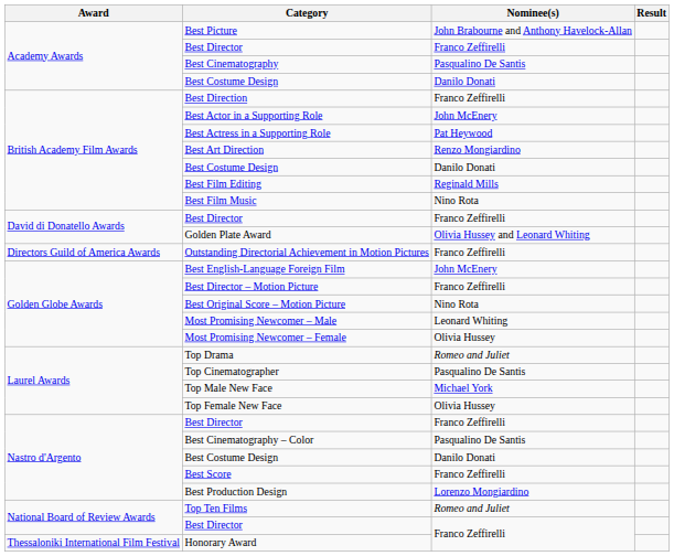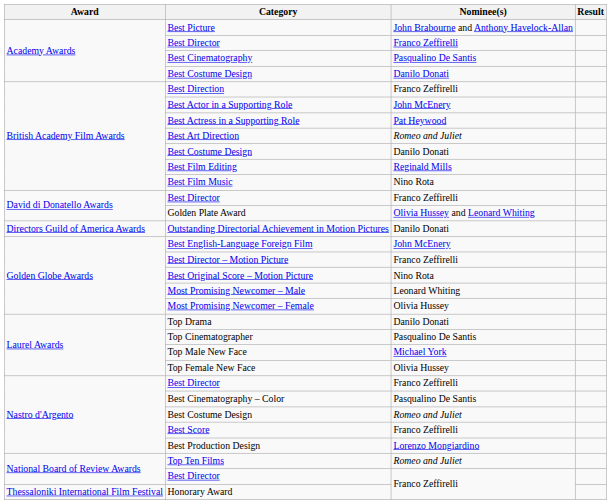 <table class="wikitable plainrowheaders">
 <tr>
 <th>Award</th>
 <th>Category</th>
 <th>Nominee(s)</th>
 <th>Result</th>
 </tr>
 <tr>
 <td rowspan="4"><a href='#'>Academy Awards</a></td>
 <td><a href='#'>Best Picture</a></td>
 <td><a href='#'>John Brabourne</a> and <a href='#'>Anthony Havelock-Allan</a></td>
 <td></td>
 </tr>
 <tr>
 <td><a href='#'>Best Director</a></td>
 <td><a href='#'>Franco Zeffirelli</a></td>
 <td></td>
 </tr>
 <tr>
 <td><a href='#'>Best Cinematography</a></td>
 <td><a href='#'>Pasqualino De Santis</a></td>
 <td></td>
 </tr>
 <tr>
 <td><a href='#'>Best Costume Design</a></td>
 <td><a href='#'>Danilo Donati</a></td>
 <td></td>
 </tr>
 <tr>
 <td rowspan="7"><a href='#'>British Academy Film Awards</a></td>
 <td><a href='#'>Best Direction</a></td>
 <td>Franco Zeffirelli</td>
 <td></td>
 </tr>
 <tr>
 <td><a href='#'>Best Actor in a Supporting Role</a></td>
 <td><a href='#'>John McEnery</a></td>
 <td></td>
 </tr>
 <tr>
 <td><a href='#'>Best Actress in a Supporting Role</a></td>
 <td><a href='#'>Pat Heywood</a></td>
 <td></td>
 </tr>
 <tr>
 <td><a href='#'>Best Art Direction</a></td>
-<td><a href='#'>Renzo Mongiardino</a></td>
+<td><em>Romeo and Juliet</em></td>
 <td></td>
 </tr>
 <tr>
 <td><a href='#'>Best Costume Design</a></td>
 <td>Danilo Donati</td>
 <td></td>
 </tr>
 <tr>
 <td><a href='#'>Best Film Editing</a></td>
 <td><a href='#'>Reginald Mills</a></td>
 <td></td>
 </tr>
 <tr>
 <td><a href='#'>Best Film Music</a></td>
 <td>Nino Rota</td>
 <td></td>
 </tr>
 <tr>
 <td rowspan="2"><a href='#'>David di Donatello Awards</a></td>
 <td><a href='#'>Best Director</a></td>
 <td>Franco Zeffirelli</td>
 <td></td>
 </tr>
 <tr>
 <td>Golden Plate Award</td>
 <td><a href='#'>Olivia Hussey</a> and <a href='#'>Leonard Whiting</a></td>
 <td></td>
 </tr>
 <tr>
 <td><a href='#'>Directors Guild of America Awards</a></td>
 <td><a href='#'>Outstanding Directorial Achievement in Motion Pictures</a></td>
-<td>Franco Zeffirelli</td>
+<td>Danilo Donati</td>
 <td></td>
 </tr>
 <tr>
 <td rowspan="5"><a href='#'>Golden Globe Awards</a></td>
 <td><a href='#'>Best English-Language Foreign Film</a></td>
 <td><a href='#'>John McEnery</a></td>
 <td></td>
 </tr>
 <tr>
 <td><a href='#'>Best Director – Motion Picture</a></td>
 <td>Franco Zeffirelli</td>
 <td></td>
 </tr>
 <tr>
 <td><a href='#'>Best Original Score – Motion Picture</a></td>
 <td>Nino Rota</td>
 <td></td>
 </tr>
 <tr>
 <td><a href='#'>Most Promising Newcomer – Male</a></td>
 <td>Leonard Whiting</td>
 <td></td>
 </tr>
 <tr>
 <td><a href='#'>Most Promising Newcomer – Female</a></td>
 <td>Olivia Hussey</td>
 <td></td>
 </tr>
 <tr>
 <td rowspan="4"><a href='#'>Laurel Awards</a></td>
 <td>Top Drama</td>
-<td><em>Romeo and Juliet</em></td>
+<td>Danilo Donati</td>
 <td></td>
 </tr>
 <tr>
 <td>Top Cinematographer</td>
 <td>Pasqualino De Santis</td>
 <td></td>
 </tr>
 <tr>
 <td>Top Male New Face</td>
 <td><a href='#'>Michael York</a></td>
 <td></td>
 </tr>
 <tr>
 <td>Top Female New Face</td>
 <td>Olivia Hussey</td>
 <td></td>
 </tr>
 <tr>
 <td rowspan="5"><a href='#'>Nastro d'Argento</a></td>
 <td><a href='#'>Best Director</a></td>
 <td>Franco Zeffirelli</td>
 <td></td>
 </tr>
 <tr>
 <td>Best Cinematography – Color</td>
 <td>Pasqualino De Santis</td>
 <td></td>
 </tr>
 <tr>
 <td>Best Costume Design</td>
-<td>Danilo Donati</td>
+<td><em>Romeo and Juliet</em></td>
 <td></td>
 </tr>
 <tr>
 <td><a href='#'>Best Score</a></td>
 <td>Franco Zeffirelli</td>
 <td></td>
 </tr>
 <tr>
 <td>Best Production Design</td>
 <td><a href='#'>Lorenzo Mongiardino</a></td>
 <td></td>
 </tr>
 <tr>
 <td rowspan="2"><a href='#'>National Board of Review Awards</a></td>
 <td><a href='#'>Top Ten Films</a></td>
 <td><em>Romeo and Juliet</em></td>
 <td></td>
 </tr>
 <tr>
 <td><a href='#'>Best Director</a></td>
 <td rowspan="2">Franco Zeffirelli</td>
 <td></td>
 </tr>
 <tr>
 <td><a href='#'>Thessaloniki International Film Festival</a></td>
 <td>Honorary Award</td>
 <td></td>
 </tr>
 </table>
